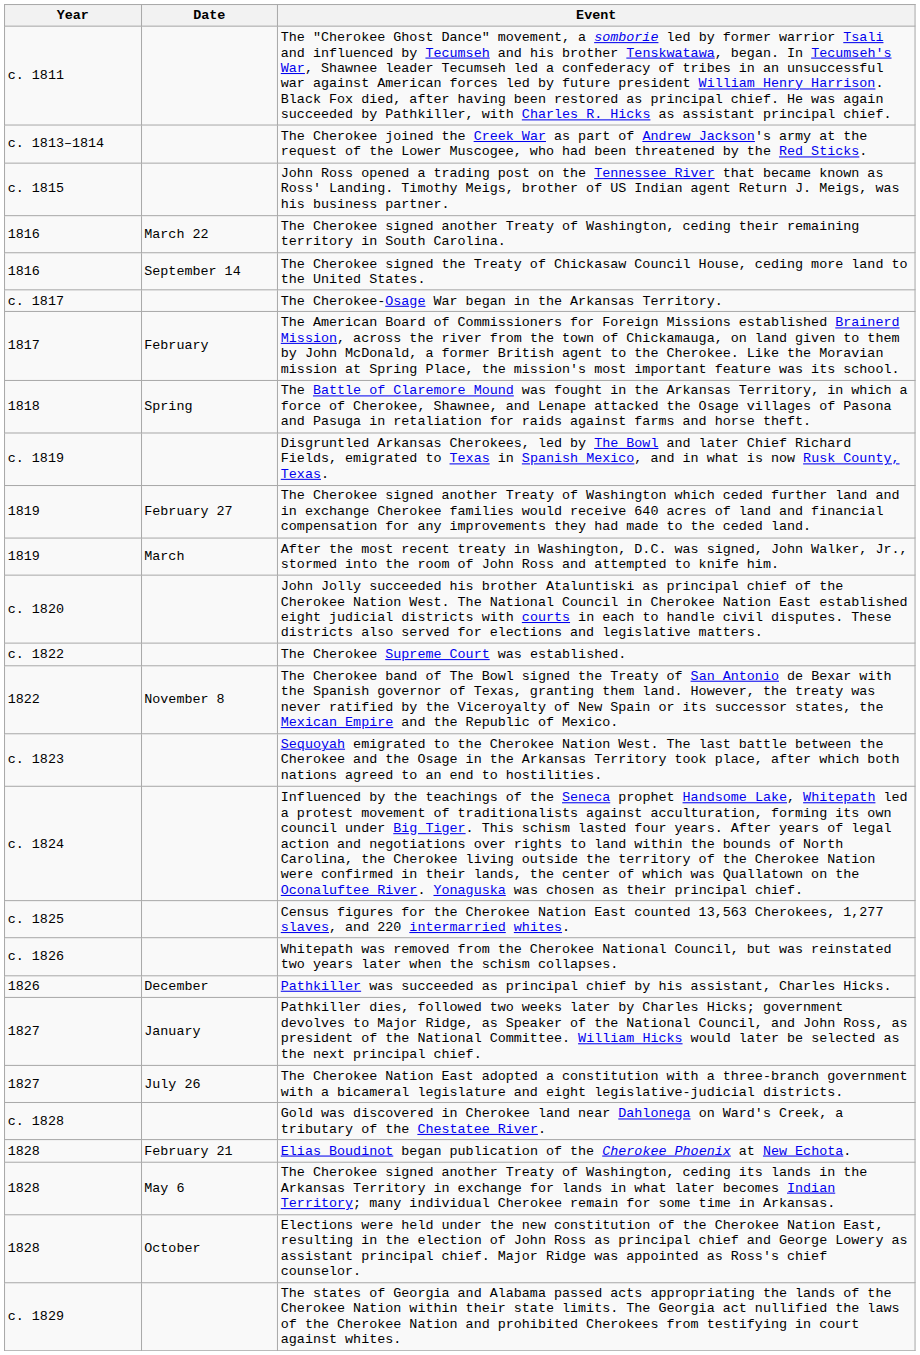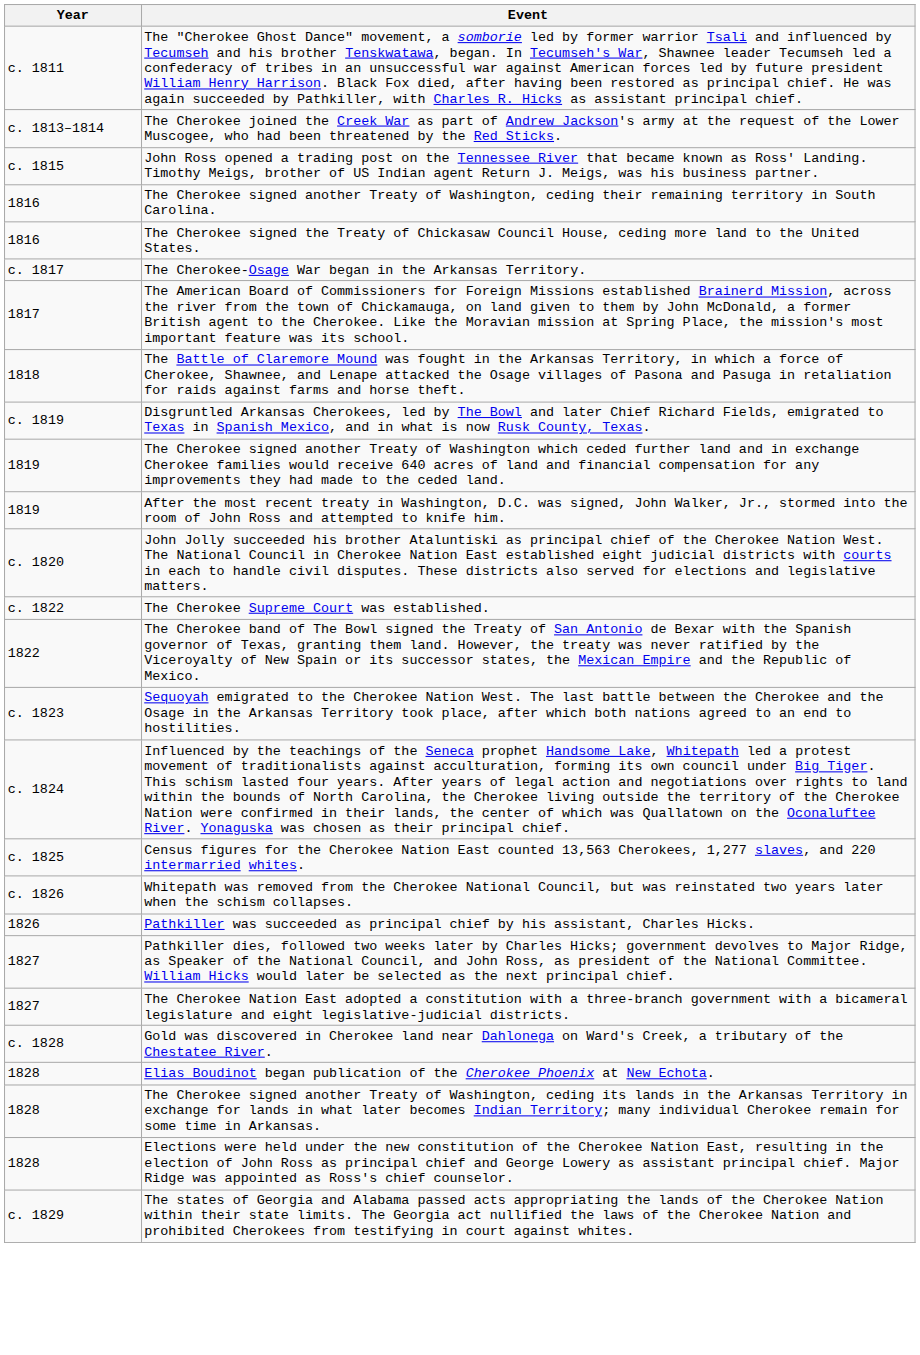 <table class="wikitable" width="70%">
 <tr>
 <th style="width:15%">Year</th>
-<th style="width:15%">Date</th>
 <th>Event</th>
 </tr>
 <tr>
 <td>c. 1811</td>
-<td></td>
 <td>The "Cherokee Ghost Dance" movement, a <em><a href='#'>somborie</a></em> led by former warrior <a href='#'>Tsali</a> and influenced by <a href='#'>Tecumseh</a> and his brother <a href='#'>Tenskwatawa</a>, began. In <a href='#'>Tecumseh's War</a>, Shawnee leader Tecumseh led a confederacy of tribes in an unsuccessful war against American forces led by future president <a href='#'>William Henry Harrison</a>. Black Fox died, after having been restored as principal chief. He was again succeeded by Pathkiller, with <a href='#'>Charles R. Hicks</a> as assistant principal chief.</td>
 </tr>
 <tr>
 <td>c. 1813–1814</td>
-<td></td>
 <td>The Cherokee joined the <a href='#'>Creek War</a> as part of <a href='#'>Andrew Jackson</a>'s army at the request of the Lower Muscogee, who had been threatened by the <a href='#'>Red Sticks</a>.</td>
 </tr>
 <tr>
 <td>c. 1815</td>
-<td></td>
 <td>John Ross opened a trading post on the <a href='#'>Tennessee River</a> that became known as Ross' Landing. Timothy Meigs, brother of US Indian agent Return J. Meigs, was his business partner.</td>
 </tr>
 <tr>
 <td>1816</td>
-<td>March 22</td>
 <td>The Cherokee signed another Treaty of Washington, ceding their remaining territory in South Carolina.</td>
 </tr>
 <tr>
 <td>1816</td>
-<td>September 14</td>
 <td>The Cherokee signed the Treaty of Chickasaw Council House, ceding more land to the United States.</td>
 </tr>
 <tr>
 <td>c. 1817</td>
-<td></td>
 <td>The Cherokee-<a href='#'>Osage</a> War began in the Arkansas Territory.</td>
 </tr>
 <tr>
 <td>1817</td>
-<td>February</td>
 <td>The American Board of Commissioners for Foreign Missions established <a href='#'>Brainerd Mission</a>, across the river from the town of Chickamauga, on land given to them by John McDonald, a former British agent to the Cherokee. Like the Moravian mission at Spring Place, the mission's most important feature was its school.</td>
 </tr>
 <tr>
 <td>1818</td>
-<td>Spring</td>
 <td>The <a href='#'>Battle of Claremore Mound</a> was fought in the Arkansas Territory, in which a force of Cherokee, Shawnee, and Lenape attacked the Osage villages of Pasona and Pasuga in retaliation for raids against farms and horse theft.</td>
 </tr>
 <tr>
 <td>c. 1819</td>
-<td></td>
 <td>Disgruntled Arkansas Cherokees, led by <a href='#'>The Bowl</a> and later Chief Richard Fields, emigrated to <a href='#'>Texas</a> in <a href='#'>Spanish Mexico</a>, and in what is now <a href='#'>Rusk County, Texas</a>.</td>
 </tr>
 <tr>
 <td>1819</td>
-<td>February 27</td>
 <td>The Cherokee signed another Treaty of Washington which ceded further land and in exchange Cherokee families would receive 640 acres of land and financial compensation for any improvements they had made to the ceded land.</td>
 </tr>
 <tr>
 <td>1819</td>
-<td>March</td>
 <td>After the most recent treaty in Washington, D.C. was signed, John Walker, Jr., stormed into the room of John Ross and attempted to knife him.</td>
 </tr>
 <tr>
 <td>c. 1820</td>
-<td></td>
 <td>John Jolly succeeded his brother Ataluntiski as principal chief of the Cherokee Nation West. The National Council in Cherokee Nation East established eight judicial districts with <a href='#'>courts</a> in each to handle civil disputes. These districts also served for elections and legislative matters.</td>
 </tr>
 <tr>
 <td>c. 1822</td>
-<td></td>
 <td>The Cherokee <a href='#'>Supreme Court</a> was established.</td>
 </tr>
 <tr>
 <td>1822</td>
-<td>November 8</td>
 <td>The Cherokee band of The Bowl signed the Treaty of <a href='#'>San Antonio</a> de Bexar with the Spanish governor of Texas, granting them land. However, the treaty was never ratified by the Viceroyalty of New Spain or its successor states, the <a href='#'>Mexican Empire</a> and the Republic of Mexico.</td>
 </tr>
 <tr>
 <td>c. 1823</td>
-<td></td>
 <td><a href='#'>Sequoyah</a> emigrated to the Cherokee Nation West. The last battle between the Cherokee and the Osage in the Arkansas Territory took place, after which both nations agreed to an end to hostilities.</td>
 </tr>
 <tr>
 <td>c. 1824</td>
-<td></td>
 <td>Influenced by the teachings of the <a href='#'>Seneca</a> prophet <a href='#'>Handsome Lake</a>, <a href='#'>Whitepath</a> led a protest movement of traditionalists against acculturation, forming its own council under <a href='#'>Big Tiger</a>. This schism lasted four years. After years of legal action and negotiations over rights to land within the bounds of North Carolina, the Cherokee living outside the territory of the Cherokee Nation were confirmed in their lands, the center of which was Quallatown on the <a href='#'>Oconaluftee River</a>.  <a href='#'>Yonaguska</a> was chosen as their principal chief.</td>
 </tr>
 <tr>
 <td>c. 1825</td>
-<td></td>
 <td>Census figures for the Cherokee Nation East counted 13,563 Cherokees, 1,277 <a href='#'>slaves</a>, and 220 <a href='#'>intermarried</a> <a href='#'>whites</a>.</td>
 </tr>
 <tr>
 <td>c. 1826</td>
-<td></td>
 <td>Whitepath was removed from the Cherokee National Council, but was reinstated two years later when the schism collapses.</td>
 </tr>
 <tr>
 <td>1826</td>
-<td>December</td>
 <td><a href='#'>Pathkiller</a> was succeeded as principal chief by his assistant, Charles Hicks.</td>
 </tr>
 <tr>
 <td>1827</td>
-<td>January</td>
 <td>Pathkiller dies, followed two weeks later by Charles Hicks; government devolves to Major Ridge, as Speaker of the National Council, and John Ross, as president of the National Committee. <a href='#'>William Hicks</a> would later be selected as the next principal chief.</td>
 </tr>
 <tr>
 <td>1827</td>
-<td>July 26</td>
 <td>The Cherokee Nation East adopted a constitution with a three-branch government with a bicameral legislature and eight legislative-judicial districts.</td>
 </tr>
 <tr>
 <td>c. 1828</td>
-<td></td>
 <td>Gold was discovered in Cherokee land near <a href='#'>Dahlonega</a> on Ward's Creek, a tributary of the <a href='#'>Chestatee River</a>.</td>
 </tr>
 <tr>
 <td>1828</td>
-<td>February 21</td>
 <td><a href='#'>Elias Boudinot</a> began publication of the <em><a href='#'>Cherokee Phoenix</a></em> at <a href='#'>New Echota</a>.</td>
 </tr>
 <tr>
 <td>1828</td>
-<td>May 6</td>
 <td>The Cherokee signed another Treaty of Washington, ceding its lands in the Arkansas Territory in exchange for lands in what later becomes <a href='#'>Indian Territory</a>; many individual Cherokee remain for some time in Arkansas.</td>
 </tr>
 <tr>
 <td>1828</td>
-<td>October</td>
 <td>Elections were held under the new constitution of the Cherokee Nation East, resulting in the election of John Ross as principal chief and George Lowery as assistant principal chief. Major Ridge was appointed as Ross's chief counselor.</td>
 </tr>
 <tr>
 <td>c. 1829</td>
-<td></td>
 <td>The states of Georgia and Alabama passed acts appropriating the lands of the Cherokee Nation within their state limits. The Georgia act nullified the laws of the Cherokee Nation and prohibited Cherokees from testifying in court against whites.</td>
 </tr>
 </table>
